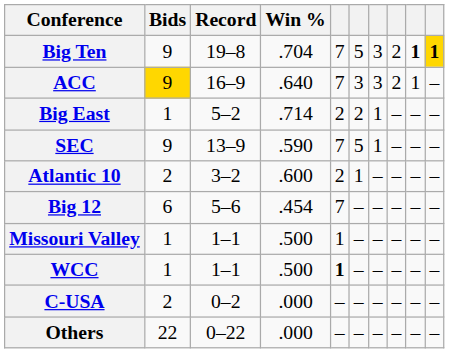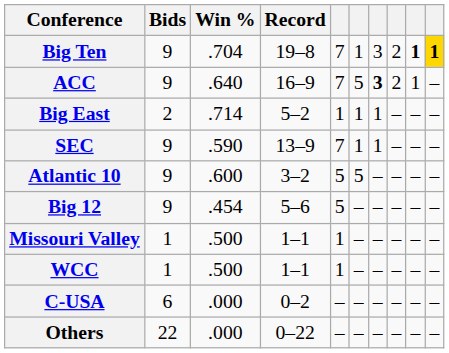 <table class="wikitable sortable plainrowheaders" style="text-align:center;">
 <tr>
 <th scope="col">Conference</th>
 <th scope="col">Bids</th>
+<th scope="col">Win %</th>
 <th scope="col">Record</th>
-<th scope="col">Win %</th>
 <th scope="col"></th>
 <th scope="col"></th>
 <th scope="col"></th>
 <th scope="col"></th>
 <th scope="col"></th>
 <th scope="col"></th>
 </tr>
 <tr>
 <th scope="row"><a href='#'>Big Ten</a></th>
 <td>9</td>
+<td>.704</td>
 <td>19–8</td>
-<td>.704</td>
 <td>7</td>
-<td>5</td>
+<td>1</td>
 <td>3</td>
 <td>2</td>
 <td><strong>1</strong></td>
 <td style="background:gold;"><strong>1</strong></td>
 </tr>
 <tr>
 <th scope="row"><a href='#'>ACC</a></th>
-<td style="background: gold;">9</td>
+<td>9</td>
+<td>.640</td>
 <td>16–9</td>
-<td>.640</td>
 <td>7</td>
-<td>3</td>
-<td>3</td>
+<td>5</td>
+<td><strong>3</strong></td>
 <td>2</td>
 <td>1</td>
 <td>–</td>
 </tr>
 <tr>
 <th scope="row"><a href='#'>Big East</a></th>
+<td>2</td>
+<td>.714</td>
+<td>5–2</td>
 <td>1</td>
-<td>5–2</td>
-<td>.714</td>
-<td>2</td>
-<td>2</td>
+<td>1</td>
 <td>1</td>
 <td>–</td>
 <td>–</td>
 <td>–</td>
 </tr>
 <tr>
 <th scope="row"><a href='#'>SEC</a></th>
 <td>9</td>
+<td>.590</td>
 <td>13–9</td>
-<td>.590</td>
 <td>7</td>
-<td>5</td>
+<td>1</td>
 <td>1</td>
 <td>–</td>
 <td>–</td>
 <td>–</td>
 </tr>
 <tr>
 <th scope="row"><a href='#'>Atlantic 10</a></th>
-<td>2</td>
+<td>9</td>
+<td>.600</td>
 <td>3–2</td>
-<td>.600</td>
-<td>2</td>
-<td>1</td>
+<td>5</td>
+<td>5</td>
 <td>–</td>
 <td>–</td>
 <td>–</td>
 <td>–</td>
 </tr>
 <tr>
 <th scope="row"><a href='#'>Big 12</a></th>
-<td>6</td>
+<td>9</td>
+<td>.454</td>
 <td>5–6</td>
-<td>.454</td>
-<td>7</td>
+<td>5</td>
 <td>–</td>
 <td>–</td>
 <td>–</td>
 <td>–</td>
 <td>–</td>
 </tr>
 <tr>
 <th scope="row"><a href='#'>Missouri Valley</a></th>
 <td>1</td>
+<td>.500</td>
 <td>1–1</td>
-<td>.500</td>
 <td>1</td>
 <td>–</td>
 <td>–</td>
 <td>–</td>
 <td>–</td>
 <td>–</td>
 </tr>
 <tr>
 <th scope="row"><a href='#'>WCC</a></th>
 <td>1</td>
+<td>.500</td>
 <td>1–1</td>
-<td>.500</td>
-<td><strong>1</strong></td>
+<td>1</td>
 <td>–</td>
 <td>–</td>
 <td>–</td>
 <td>–</td>
 <td>–</td>
 </tr>
 <tr>
 <th scope="row"><a href='#'>C-USA</a></th>
-<td>2</td>
+<td>6</td>
+<td>.000</td>
 <td>0–2</td>
-<td>.000</td>
 <td>–</td>
 <td>–</td>
 <td>–</td>
 <td>–</td>
 <td>–</td>
 <td>–</td>
 </tr>
 <tr>
 <th scope="row">Others</th>
 <td>22</td>
+<td>.000</td>
 <td>0–22</td>
-<td>.000</td>
 <td>–</td>
 <td>–</td>
 <td>–</td>
 <td>–</td>
 <td>–</td>
 <td>–</td>
 </tr>
 </table>
